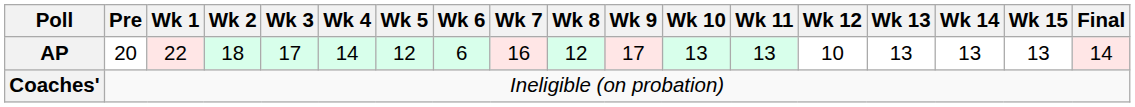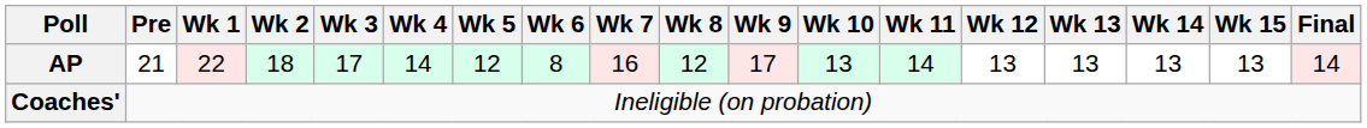 <table class="wikitable" style="white-space:nowrap;">
 <tr>
 <th>Poll</th>
 <th>Pre</th>
 <th>Wk 1</th>
 <th>Wk 2</th>
 <th>Wk 3</th>
 <th>Wk 4</th>
 <th>Wk 5</th>
 <th>Wk 6</th>
 <th>Wk 7</th>
 <th>Wk 8</th>
 <th>Wk 9</th>
 <th>Wk 10</th>
 <th>Wk 11</th>
 <th>Wk 12</th>
 <th>Wk 13</th>
 <th>Wk 14</th>
 <th>Wk 15</th>
 <th>Final</th>
 </tr>
 <tr style="text-align:center;">
 <th>AP</th>
-<td style="background:#FFF;">20</td>
+<td style="background:#FFF;">21</td>
 <td style="background:#FFE6E6;">22</td>
 <td style="background:#D8FFEB;">18</td>
 <td style="background:#D8FFEB;">17</td>
 <td style="background:#D8FFEB;">14</td>
 <td style="background:#D8FFEB;">12</td>
-<td style="background:#D8FFEB;">6</td>
+<td style="background:#D8FFEB;">8</td>
 <td style="background:#FFE6E6;">16</td>
 <td style="background:#D8FFEB;">12</td>
 <td style="background:#FFE6E6;">17</td>
 <td style="background:#D8FFEB;">13</td>
-<td style="background:#D8FFEB;">13</td>
-<td style="background:#FFF;">10</td>
+<td style="background:#D8FFEB;">14</td>
+<td style="background:#FFF;">13</td>
 <td style="background:#FFF;">13</td>
 <td style="background:#FFF;">13</td>
 <td style="background:#FFF;">13</td>
 <td style="background:#FFE6E6;">14</td>
 </tr>
 <tr style="text-align:center;">
 <th>Coaches'</th>
 <td colspan="17"><em>Ineligible (on probation)</em></td>
 </tr>
 </table>
